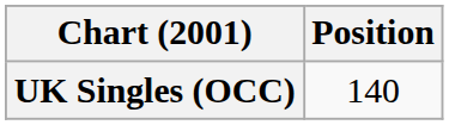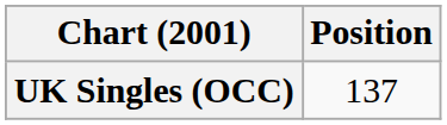 <table class="wikitable plainrowheaders" style="text-align:center">
 <tr>
 <th scope="col">Chart (2001)</th>
 <th scope="col">Position</th>
 </tr>
 <tr>
 <th scope="row">UK Singles (OCC)</th>
-<td>140</td>
+<td>137</td>
 </tr>
 </table>
